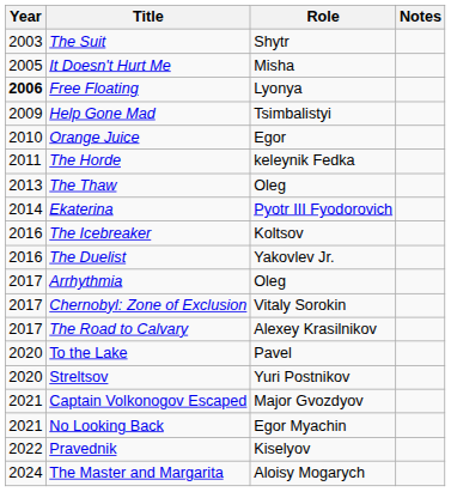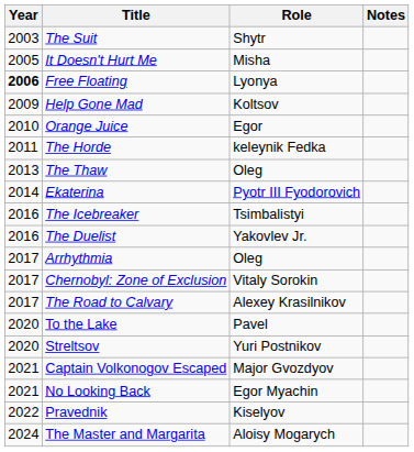 <table class="wikitable sortable">
 <tr>
 <th>Year</th>
 <th>Title</th>
 <th>Role</th>
 <th class="unsortable">Notes</th>
 </tr>
 <tr>
 <td>2003</td>
 <td><em><a href='#'>The Suit</a></em></td>
 <td>Shytr</td>
 <td></td>
 </tr>
 <tr>
 <td>2005</td>
 <td><em><a href='#'>It Doesn't Hurt Me</a></em></td>
 <td>Misha</td>
 <td></td>
 </tr>
 <tr>
 <td><strong>2006</strong></td>
 <td><em><a href='#'>Free Floating</a></em></td>
 <td>Lyonya</td>
 <td></td>
 </tr>
 <tr>
 <td>2009</td>
 <td><em><a href='#'>Help Gone Mad</a></em></td>
-<td>Tsimbalistyi</td>
+<td>Koltsov</td>
 <td></td>
 </tr>
 <tr>
 <td>2010</td>
 <td><em><a href='#'>Orange Juice</a></em></td>
 <td>Egor</td>
 <td></td>
 </tr>
 <tr>
 <td>2011</td>
 <td><em><a href='#'>The Horde</a></em></td>
 <td>keleynik Fedka</td>
 <td></td>
 </tr>
 <tr>
 <td>2013</td>
 <td><em><a href='#'>The Thaw</a></em></td>
 <td>Oleg</td>
 <td></td>
 </tr>
 <tr>
 <td>2014</td>
 <td><em><a href='#'>Ekaterina</a></em></td>
 <td><a href='#'>Pyotr III Fyodorovich</a></td>
 <td></td>
 </tr>
 <tr>
 <td>2016</td>
 <td><em><a href='#'>The Icebreaker</a></em></td>
-<td>Koltsov</td>
+<td>Tsimbalistyi</td>
 <td></td>
 </tr>
 <tr>
 <td>2016</td>
 <td><em><a href='#'>The Duelist</a></em></td>
 <td>Yakovlev Jr.</td>
 <td></td>
 </tr>
 <tr>
 <td>2017</td>
 <td><em><a href='#'>Arrhythmia</a></em></td>
 <td>Oleg</td>
 <td></td>
 </tr>
 <tr>
 <td>2017</td>
 <td><em><a href='#'>Chernobyl: Zone of Exclusion</a></em></td>
 <td>Vitaly Sorokin</td>
 <td></td>
 </tr>
 <tr>
 <td>2017</td>
 <td><em><a href='#'>The Road to Calvary</a></em></td>
 <td>Alexey Krasilnikov</td>
 <td></td>
 </tr>
 <tr>
 <td>2020</td>
 <td><a href='#'>To the Lake</a></td>
 <td>Pavel</td>
 <td></td>
 </tr>
 <tr>
 <td>2020</td>
 <td><a href='#'>Streltsov</a></td>
 <td>Yuri Postnikov</td>
 <td></td>
 </tr>
 <tr>
 <td>2021</td>
 <td><a href='#'>Captain Volkonogov Escaped</a></td>
 <td>Major Gvozdyov</td>
 <td></td>
 </tr>
 <tr>
 <td>2021</td>
 <td><a href='#'>No Looking Back</a></td>
 <td>Egor Myachin</td>
 <td></td>
 </tr>
 <tr>
 <td>2022</td>
 <td><a href='#'>Pravednik</a></td>
 <td>Kiselyov</td>
 <td></td>
 </tr>
 <tr>
 <td>2024</td>
 <td><a href='#'>The Master and Margarita</a></td>
 <td>Aloisy Mogarych</td>
 <td></td>
 </tr>
 </table>
